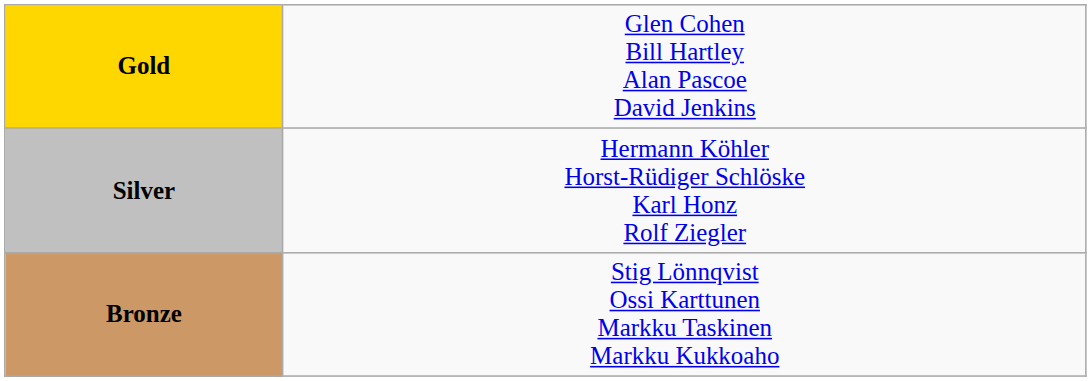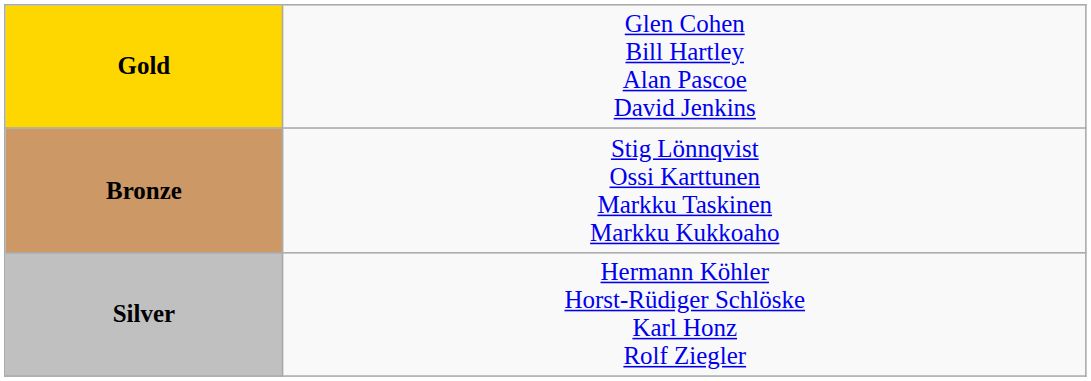 <table class="wikitable" style="text-align:center; " width="35%">
 <tr>
 <td bgcolor="gold"><strong>Gold</strong></td>
 <td><a href='#'>Glen Cohen</a><br><a href='#'>Bill Hartley</a><br><a href='#'>Alan Pascoe</a><br><a href='#'>David Jenkins</a><br><small><em></em></small></td>
 </tr>
 <tr>
+<td bgcolor="CC9966"><strong>Bronze</strong></td>
+<td><a href='#'>Stig Lönnqvist</a><br><a href='#'>Ossi Karttunen</a><br><a href='#'>Markku Taskinen</a><br><a href='#'>Markku Kukkoaho</a><br><small><em></em></small></td>
+</tr>
+<tr>
 <td bgcolor="silver"><strong>Silver</strong></td>
 <td><a href='#'>Hermann Köhler</a><br><a href='#'>Horst-Rüdiger Schlöske</a><br><a href='#'>Karl Honz</a><br><a href='#'>Rolf Ziegler</a><br><small><em></em></small></td>
 </tr>
-<tr>
-<td bgcolor="CC9966"><strong>Bronze</strong></td>
-<td><a href='#'>Stig Lönnqvist</a><br><a href='#'>Ossi Karttunen</a><br><a href='#'>Markku Taskinen</a><br><a href='#'>Markku Kukkoaho</a><br><small><em></em></small></td>
-</tr>
 </table>
